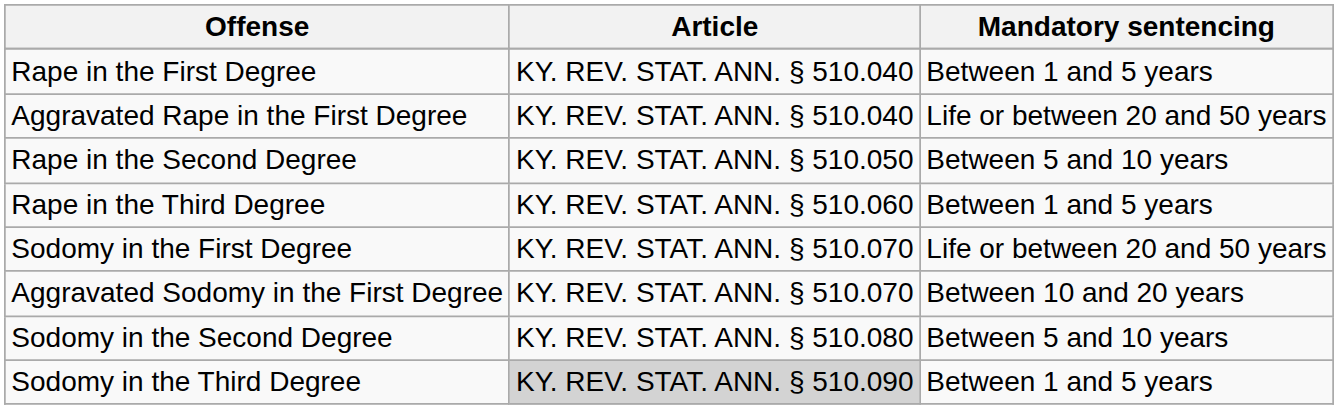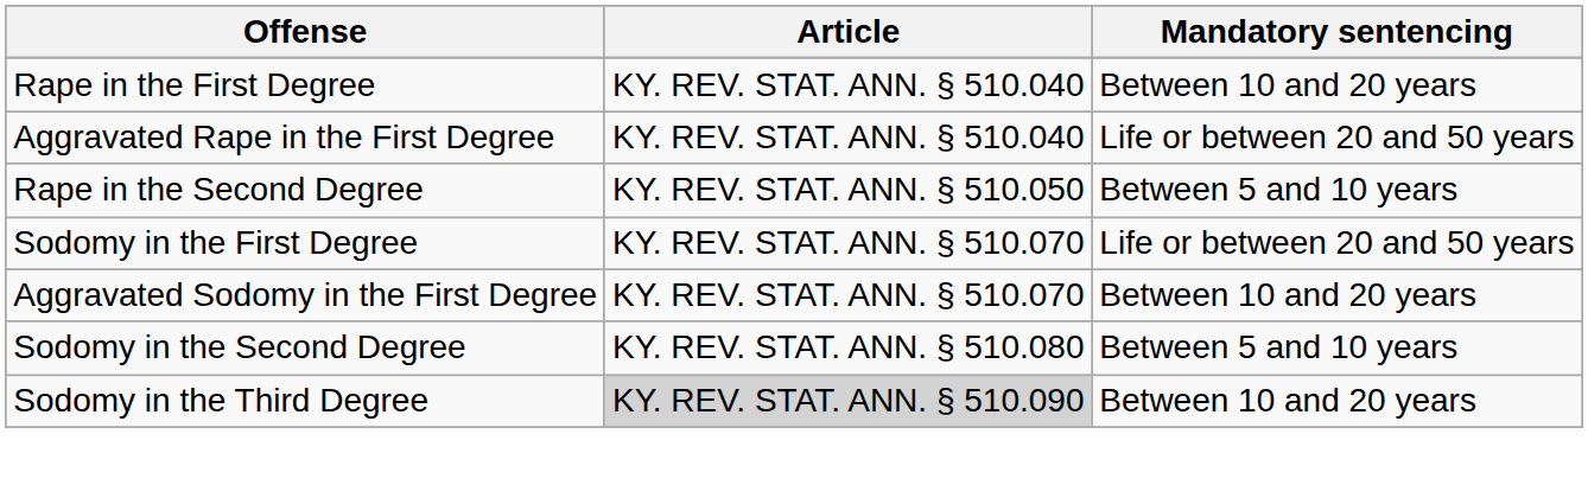 <table class="wikitable">
 <tr>
 <th>Offense</th>
 <th>Article</th>
 <th>Mandatory sentencing</th>
 </tr>
 <tr>
 </tr>
 <tr>
 <td>Rape in the First Degree</td>
 <td>KY. REV. STAT. ANN. § 510.040</td>
-<td>Between 1 and 5 years</td>
+<td>Between 10 and 20 years</td>
 </tr>
 <tr>
 <td>Aggravated Rape in the First Degree</td>
 <td>KY. REV. STAT. ANN. § 510.040</td>
 <td>Life or between 20 and 50 years</td>
 </tr>
 <tr>
 <td>Rape in the Second Degree</td>
 <td>KY. REV. STAT. ANN. § 510.050</td>
 <td>Between 5 and 10 years</td>
-</tr>
-<tr>
-<td>Rape in the Third Degree</td>
-<td>KY. REV. STAT. ANN. § 510.060</td>
-<td>Between 1 and 5 years</td>
 </tr>
 <tr>
 <td>Sodomy in the First Degree</td>
 <td>KY. REV. STAT. ANN. § 510.070</td>
 <td>Life or between 20 and 50 years</td>
 </tr>
 <tr>
 <td>Aggravated Sodomy in the First Degree</td>
 <td>KY. REV. STAT. ANN. § 510.070</td>
 <td>Between 10 and 20 years</td>
 </tr>
 <tr>
 <td>Sodomy in the Second Degree</td>
 <td>KY. REV. STAT. ANN. § 510.080</td>
 <td>Between 5 and 10 years</td>
 </tr>
 <tr>
 <td>Sodomy in the Third Degree</td>
 <td style="background: lightgrey;">KY. REV. STAT. ANN. § 510.090</td>
-<td>Between 1 and 5 years</td>
+<td>Between 10 and 20 years</td>
 </tr>
 </table>
